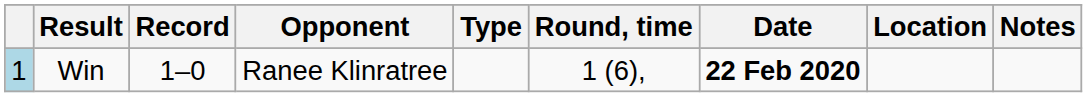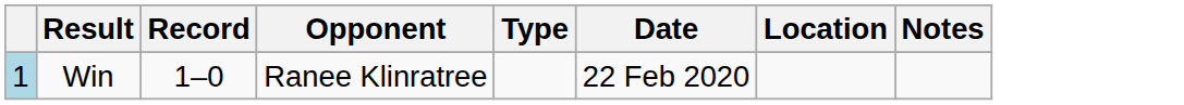 <table class="wikitable" style="text-align:center; font-size:95%">
 <tr>
 <th></th>
 <th>Result</th>
 <th>Record</th>
 <th>Opponent</th>
 <th>Type</th>
-<th>Round, time</th>
 <th>Date</th>
 <th>Location</th>
 <th>Notes</th>
 </tr>
 <tr>
 <td style="background: lightblue;">1</td>
 <td>Win</td>
 <td>1–0</td>
 <td align=left> Ranee Klinratree</td>
 <td></td>
-<td>1 (6), </td>
-<td><strong>22 Feb 2020</strong></td>
+<td>22 Feb 2020</td>
 <td align=left></td>
 <td></td>
 </tr>
 </table>
